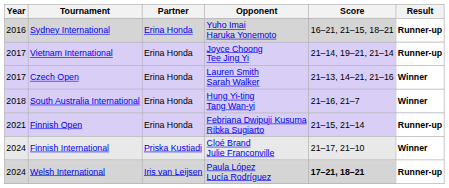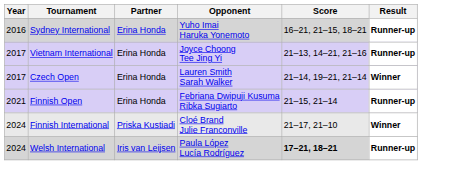 <table class="sortable wikitable" style="font-size: 90%;">
 <tr>
 <th>Year</th>
 <th>Tournament</th>
 <th>Partner</th>
 <th>Opponent</th>
 <th>Score</th>
 <th>Result</th>
 </tr>
 <tr style="background:#D5D5D5">
 <td align="center">2016</td>
 <td align="left"><a href='#'>Sydney International</a></td>
 <td align="left"> <a href='#'>Erina Honda</a></td>
 <td align="left"> <a href='#'>Yuho Imai</a><br> <a href='#'>Haruka Yonemoto</a></td>
 <td align="left">16–21, 21–15, 18–21</td>
 <td style="text-align:left; background:white"> <strong>Runner-up</strong></td>
 </tr>
 <tr style="background:#D8CEF6">
 <td align="center">2017</td>
 <td align="left"><a href='#'>Vietnam International</a></td>
 <td align="left"> Erina Honda</td>
 <td align="left"> <a href='#'>Joyce Choong</a><br> <a href='#'>Tee Jing Yi</a></td>
-<td align="left">21–14, 19–21, 21–14</td>
+<td align="left">21–13, 14–21, 21–16</td>
 <td style="text-align:left; background:white"> <strong>Runner-up</strong></td>
 </tr>
 <tr style="background:#D8CEF6">
 <td align="center">2017</td>
 <td align="left"><a href='#'>Czech Open</a></td>
 <td align="left"> Erina Honda</td>
 <td align="left"> <a href='#'>Lauren Smith</a><br> <a href='#'>Sarah Walker</a></td>
-<td align="left">21–13, 14–21, 21–16</td>
-<td style="text-align:left; background:white"> <strong>Winner</strong></td>
-</tr>
-<tr style="background:#D8CEF6">
-<td align="center">2018</td>
-<td align="left"><a href='#'>South Australia International</a></td>
-<td align="left"> Erina Honda</td>
-<td align="left"> <a href='#'>Hung Yi-ting</a><br> <a href='#'>Tang Wan-yi</a></td>
-<td align="left">21–16, 21–7</td>
+<td align="left">21–14, 19–21, 21–14</td>
 <td style="text-align:left; background:white"> <strong>Winner</strong></td>
 </tr>
 <tr style="background:#D8CEF6">
 <td align="center">2021</td>
 <td align="left"><a href='#'>Finnish Open</a></td>
 <td align="left"> Erina Honda</td>
 <td align="left"> <a href='#'>Febriana Dwipuji Kusuma</a><br> <a href='#'>Ribka Sugiarto</a></td>
 <td align="left">21–15, 21–14</td>
 <td style="text-align:left; background:white"> <strong>Runner-up</strong></td>
 </tr>
 <tr style="background:#E9E9E9">
 <td align="center">2024</td>
 <td align="left"><a href='#'>Finnish International</a></td>
 <td align="left"> <a href='#'>Priska Kustiadi</a></td>
 <td align="left"> <a href='#'>Cloé Brand</a><br> <a href='#'>Julie Franconville</a></td>
 <td align="left">21–17, 21–10</td>
 <td style="text-align:left; background:white"> <strong>Winner</strong></td>
 </tr>
 <tr style="background:#D5D5D5">
 <td align="center">2024</td>
 <td align="left"><a href='#'>Welsh International</a></td>
 <td align="left"> <a href='#'>Iris van Leijsen</a></td>
 <td align="left"> <a href='#'>Paula López</a><br> <a href='#'>Lucía Rodríguez</a></td>
 <td align="left"><strong>17–21, 18–21</strong></td>
 <td style="text-align:left; background:white"> <strong>Runner-up</strong></td>
 </tr>
 </table>
